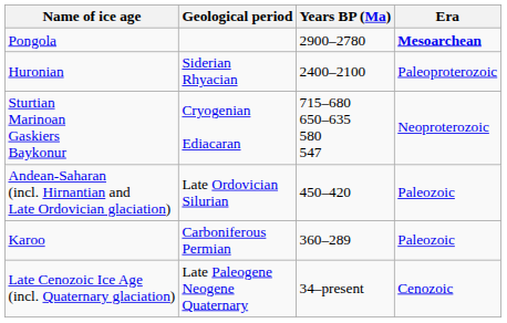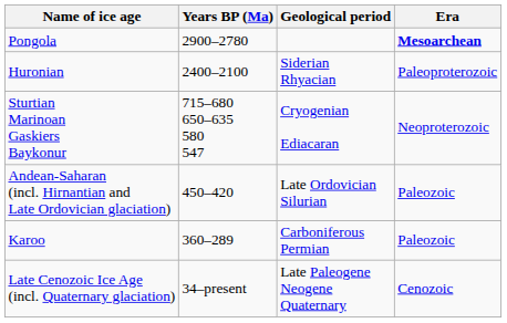 <table class="wikitable">
 <tr>
 <th>Name of ice age</th>
+<th>Years BP (<a href='#'>Ma</a>)</th>
 <th>Geological period</th>
-<th>Years BP (<a href='#'>Ma</a>)</th>
 <th>Era</th>
 </tr>
 <tr>
 <td><a href='#'>Pongola</a></td>
+<td>2900–2780</td>
 <td></td>
-<td>2900–2780</td>
 <td><strong><a href='#'>Mesoarchean</a></strong></td>
 </tr>
 <tr>
 <td><a href='#'>Huronian</a></td>
+<td>2400–2100</td>
 <td><a href='#'>Siderian</a><br><a href='#'>Rhyacian</a></td>
-<td>2400–2100</td>
 <td><a href='#'>Paleoproterozoic</a></td>
 </tr>
 <tr>
 <td><a href='#'>Sturtian</a><br><a href='#'>Marinoan</a><br><a href='#'>Gaskiers</a><br><a href='#'>Baykonur</a></td>
+<td>715–680<br>650–635<br>580<br>547</td>
 <td><a href='#'>Cryogenian</a><br><br><a href='#'>Ediacaran</a></td>
-<td>715–680<br>650–635<br>580<br>547</td>
 <td><a href='#'>Neoproterozoic</a></td>
 </tr>
 <tr>
 <td><a href='#'>Andean-Saharan</a><br>(incl. <a href='#'>Hirnantian</a> and<br><a href='#'>Late Ordovician glaciation</a>)</td>
+<td>450–420</td>
 <td>Late <a href='#'>Ordovician</a><br><a href='#'>Silurian</a></td>
-<td>450–420</td>
 <td><a href='#'>Paleozoic</a></td>
 </tr>
 <tr>
 <td><a href='#'>Karoo</a></td>
+<td>360–289</td>
 <td><a href='#'>Carboniferous</a><br><a href='#'>Permian</a></td>
-<td>360–289</td>
 <td><a href='#'>Paleozoic</a></td>
 </tr>
 <tr>
 <td><a href='#'>Late Cenozoic Ice Age</a><br> (incl. <a href='#'>Quaternary glaciation</a>)</td>
+<td>34–present</td>
 <td>Late <a href='#'>Paleogene</a><br><a href='#'>Neogene</a><br><a href='#'>Quaternary</a></td>
-<td>34–present</td>
 <td><a href='#'>Cenozoic</a></td>
 </tr>
 </table>
